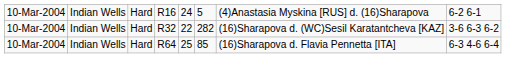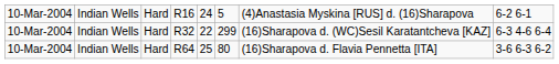 <table class="wikitable">
 <tr>
 <td>10‑Mar‑2004</td>
 <td>Indian Wells</td>
 <td>Hard</td>
 <td>R16</td>
 <td>24</td>
 <td>5</td>
 <td>(4)Anastasia Myskina [RUS] d. (16)Sharapova</td>
 <td>6-2 6-1</td>
 </tr>
 <tr>
 <td>10‑Mar‑2004</td>
 <td>Indian Wells</td>
 <td>Hard</td>
 <td>R32</td>
 <td>22</td>
-<td>282</td>
+<td>299</td>
 <td>(16)Sharapova d. (WC)Sesil Karatantcheva [KAZ]</td>
-<td>3-6 6-3 6-2</td>
+<td>6-3 4-6 6-4</td>
 </tr>
 <tr>
 <td>10‑Mar‑2004</td>
 <td>Indian Wells</td>
 <td>Hard</td>
 <td>R64</td>
 <td>25</td>
-<td>85</td>
+<td>80</td>
 <td>(16)Sharapova d. Flavia Pennetta [ITA]</td>
-<td>6-3 4-6 6-4</td>
+<td>3-6 6-3 6-2</td>
 </tr>
 </table>
